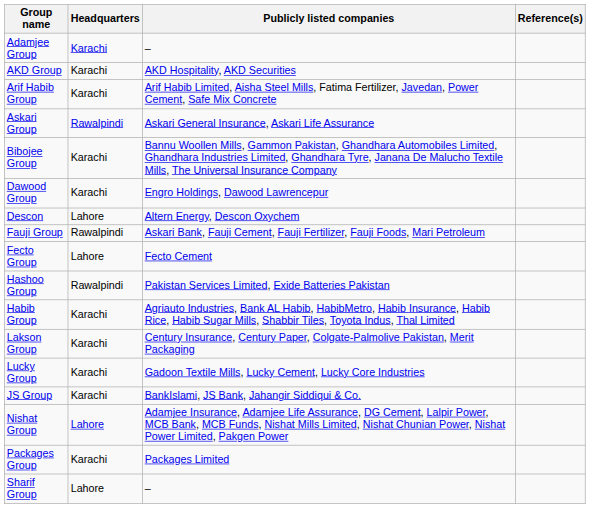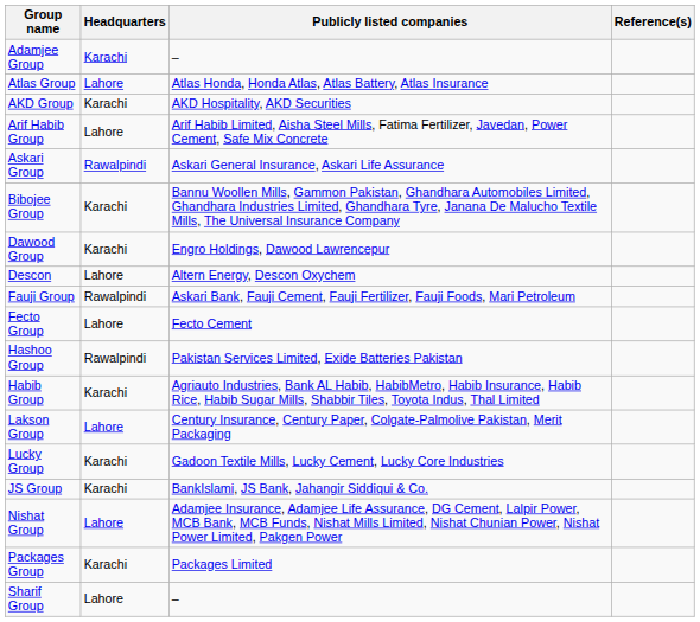 <table class="wikitable sortable">
 <tr>
 <th>Group name</th>
 <th>Headquarters</th>
 <th>Publicly listed companies</th>
 <th>Reference(s)</th>
 </tr>
 <tr>
 <td><a href='#'>Adamjee Group</a></td>
 <td><a href='#'>Karachi</a></td>
 <td>–</td>
 <td></td>
 </tr>
 <tr>
+<td><a href='#'>Atlas Group</a></td>
+<td><a href='#'>Lahore</a></td>
+<td><a href='#'>Atlas Honda</a>, <a href='#'>Honda Atlas</a>, <a href='#'>Atlas Battery</a>, <a href='#'>Atlas Insurance</a></td>
+<td></td>
+</tr>
+<tr>
 <td><a href='#'>AKD Group</a></td>
 <td>Karachi</td>
 <td><a href='#'>AKD Hospitality</a>, <a href='#'>AKD Securities</a></td>
 <td></td>
 </tr>
 <tr>
 <td><a href='#'>Arif Habib Group</a></td>
-<td>Karachi</td>
+<td>Lahore</td>
 <td><a href='#'>Arif Habib Limited</a>, <a href='#'>Aisha Steel Mills</a>, Fatima Fertilizer, <a href='#'>Javedan</a>, <a href='#'>Power Cement</a>, <a href='#'>Safe Mix Concrete</a></td>
 <td></td>
 </tr>
 <tr>
 <td><a href='#'>Askari Group</a></td>
 <td><a href='#'>Rawalpindi</a></td>
 <td><a href='#'>Askari General Insurance</a>, <a href='#'>Askari Life Assurance</a></td>
 <td></td>
 </tr>
 <tr>
 <td><a href='#'>Bibojee Group</a></td>
 <td>Karachi</td>
 <td><a href='#'>Bannu Woollen Mills</a>, <a href='#'>Gammon Pakistan</a>, <a href='#'>Ghandhara Automobiles Limited</a>, <a href='#'>Ghandhara Industries Limited</a>, <a href='#'>Ghandhara Tyre</a>, <a href='#'>Janana De Malucho Textile Mills</a>, <a href='#'>The Universal Insurance Company</a></td>
 <td></td>
 </tr>
 <tr>
 <td><a href='#'>Dawood Group</a></td>
 <td>Karachi</td>
 <td><a href='#'>Engro Holdings</a>, <a href='#'>Dawood Lawrencepur</a></td>
 <td></td>
 </tr>
 <tr>
 <td><a href='#'>Descon</a></td>
 <td>Lahore</td>
 <td><a href='#'>Altern Energy</a>, <a href='#'>Descon Oxychem</a></td>
 <td></td>
 </tr>
 <tr>
 <td><a href='#'>Fauji Group</a></td>
 <td>Rawalpindi</td>
 <td><a href='#'>Askari Bank</a>, <a href='#'>Fauji Cement</a>, <a href='#'>Fauji Fertilizer</a>, <a href='#'>Fauji Foods</a>, <a href='#'>Mari Petroleum</a></td>
 <td></td>
 </tr>
 <tr>
 <td><a href='#'>Fecto Group</a></td>
 <td>Lahore</td>
 <td><a href='#'>Fecto Cement</a></td>
 <td></td>
 </tr>
 <tr>
 <td><a href='#'>Hashoo Group</a></td>
 <td>Rawalpindi</td>
 <td><a href='#'>Pakistan Services Limited</a>, <a href='#'>Exide Batteries Pakistan</a></td>
 <td></td>
 </tr>
 <tr>
 <td><a href='#'>Habib Group</a></td>
 <td>Karachi</td>
 <td><a href='#'>Agriauto Industries</a>, <a href='#'>Bank AL Habib</a>, <a href='#'>HabibMetro</a>, <a href='#'>Habib Insurance</a>, <a href='#'>Habib Rice</a>, <a href='#'>Habib Sugar Mills</a>, <a href='#'>Shabbir Tiles</a>, <a href='#'>Toyota Indus</a>, <a href='#'>Thal Limited</a></td>
 <td></td>
 </tr>
 <tr>
 <td><a href='#'>Lakson Group</a></td>
-<td>Karachi</td>
+<td><a href='#'>Lahore</a></td>
 <td><a href='#'>Century Insurance</a>, <a href='#'>Century Paper</a>, <a href='#'>Colgate-Palmolive Pakistan</a>, <a href='#'>Merit Packaging</a></td>
 <td></td>
 </tr>
 <tr>
 <td><a href='#'>Lucky Group</a></td>
 <td>Karachi</td>
 <td><a href='#'>Gadoon Textile Mills</a>, <a href='#'>Lucky Cement</a>, <a href='#'>Lucky Core Industries</a></td>
 <td></td>
 </tr>
 <tr>
 <td><a href='#'>JS Group</a></td>
 <td>Karachi</td>
 <td><a href='#'>BankIslami</a>, <a href='#'>JS Bank</a>, <a href='#'>Jahangir Siddiqui & Co.</a></td>
 <td></td>
 </tr>
 <tr>
 <td><a href='#'>Nishat Group</a></td>
 <td><a href='#'>Lahore</a></td>
 <td><a href='#'>Adamjee Insurance</a>, <a href='#'>Adamjee Life Assurance</a>, <a href='#'>DG Cement</a>, <a href='#'>Lalpir Power</a>, <a href='#'>MCB Bank</a>, <a href='#'>MCB Funds</a>, <a href='#'>Nishat Mills Limited</a>, <a href='#'>Nishat Chunian Power</a>, <a href='#'>Nishat Power Limited</a>, <a href='#'>Pakgen Power</a></td>
 <td></td>
 </tr>
 <tr>
 <td><a href='#'>Packages Group</a></td>
 <td>Karachi</td>
 <td><a href='#'>Packages Limited</a></td>
 <td></td>
 </tr>
 <tr>
 <td><a href='#'>Sharif Group</a></td>
 <td>Lahore</td>
 <td>–</td>
 </tr>
 </table>
